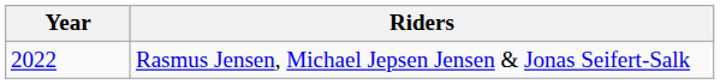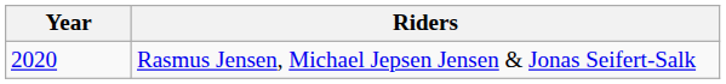 <table class="wikitable">
 <tr>
 <th width="80">Year</th>
 <th width="400">Riders</th>
 </tr>
 <tr>
-<td><a href='#'>2022</a></td>
+<td><a href='#'>2020</a></td>
 <td><a href='#'>Rasmus Jensen</a>, <a href='#'>Michael Jepsen Jensen</a> & <a href='#'>Jonas Seifert-Salk</a></td>
 </tr>
 </table>
